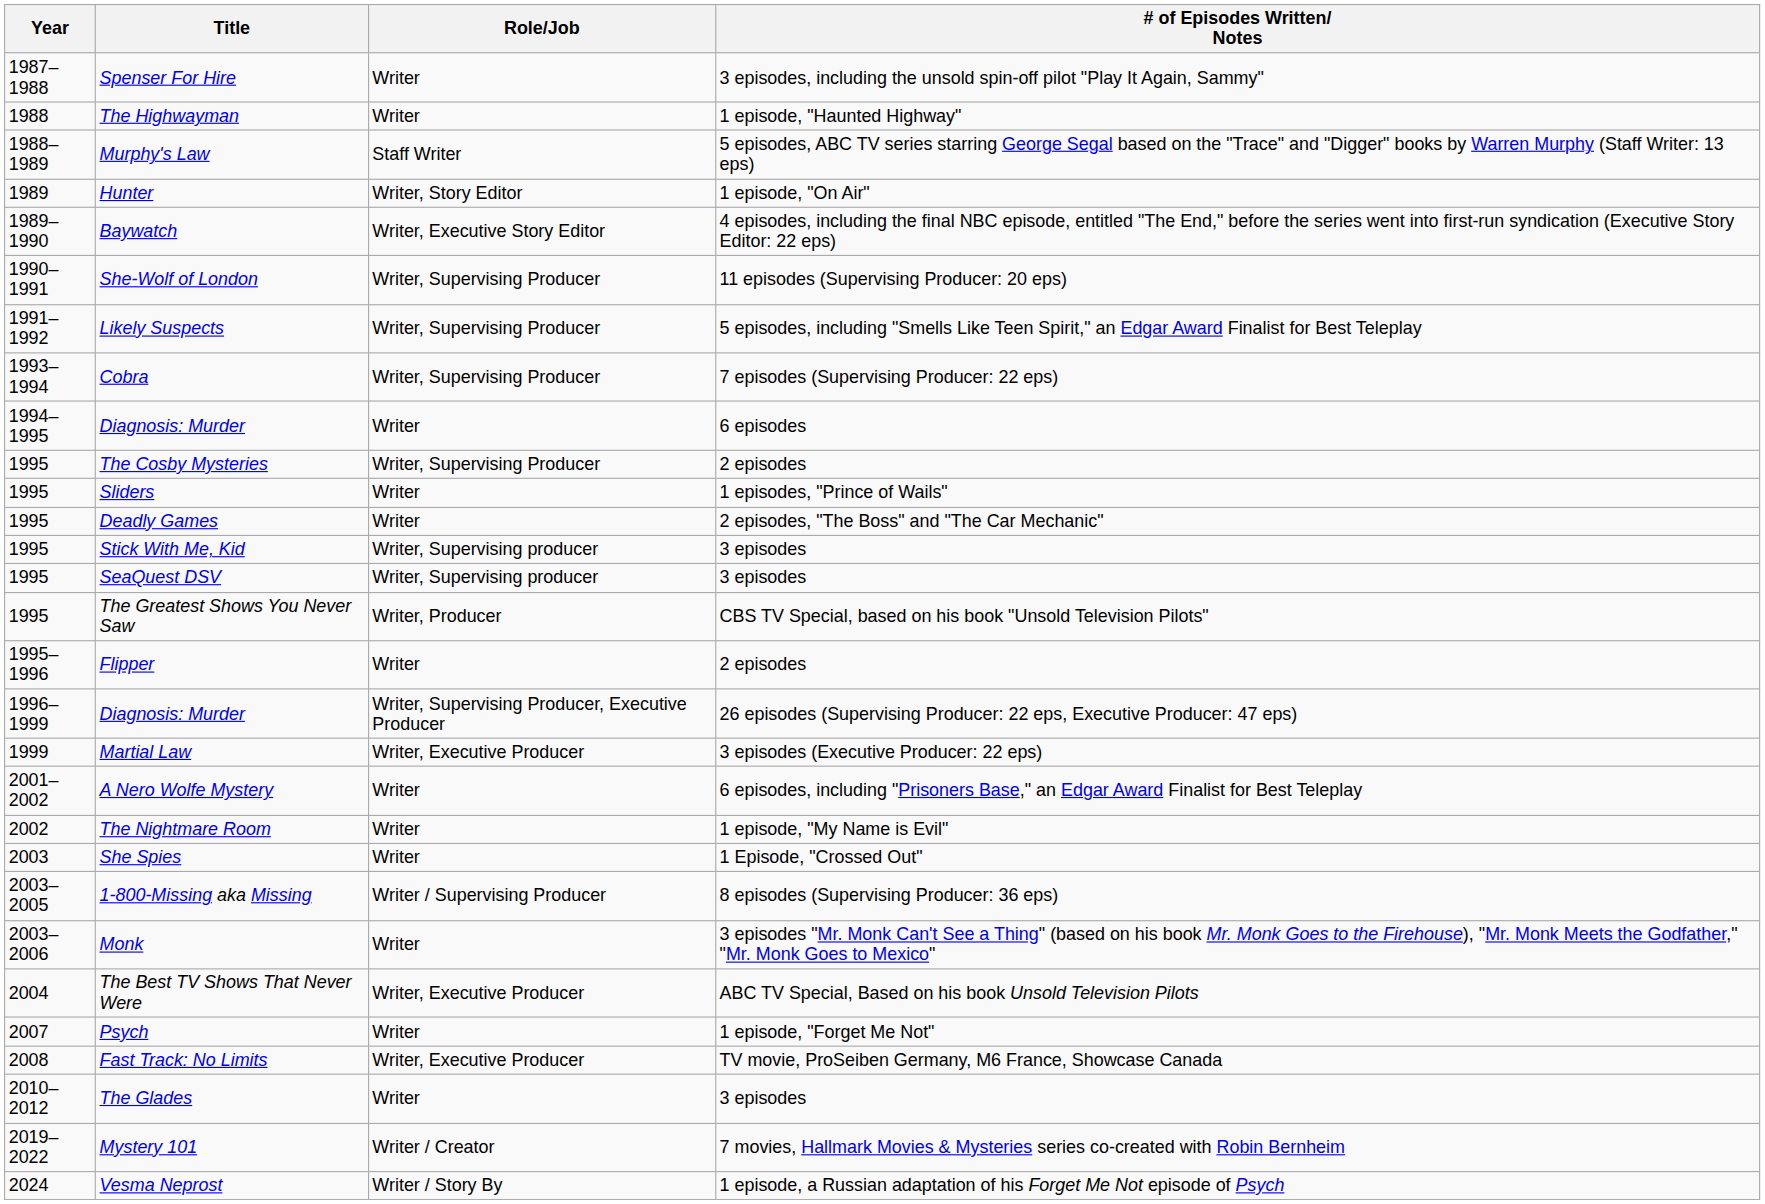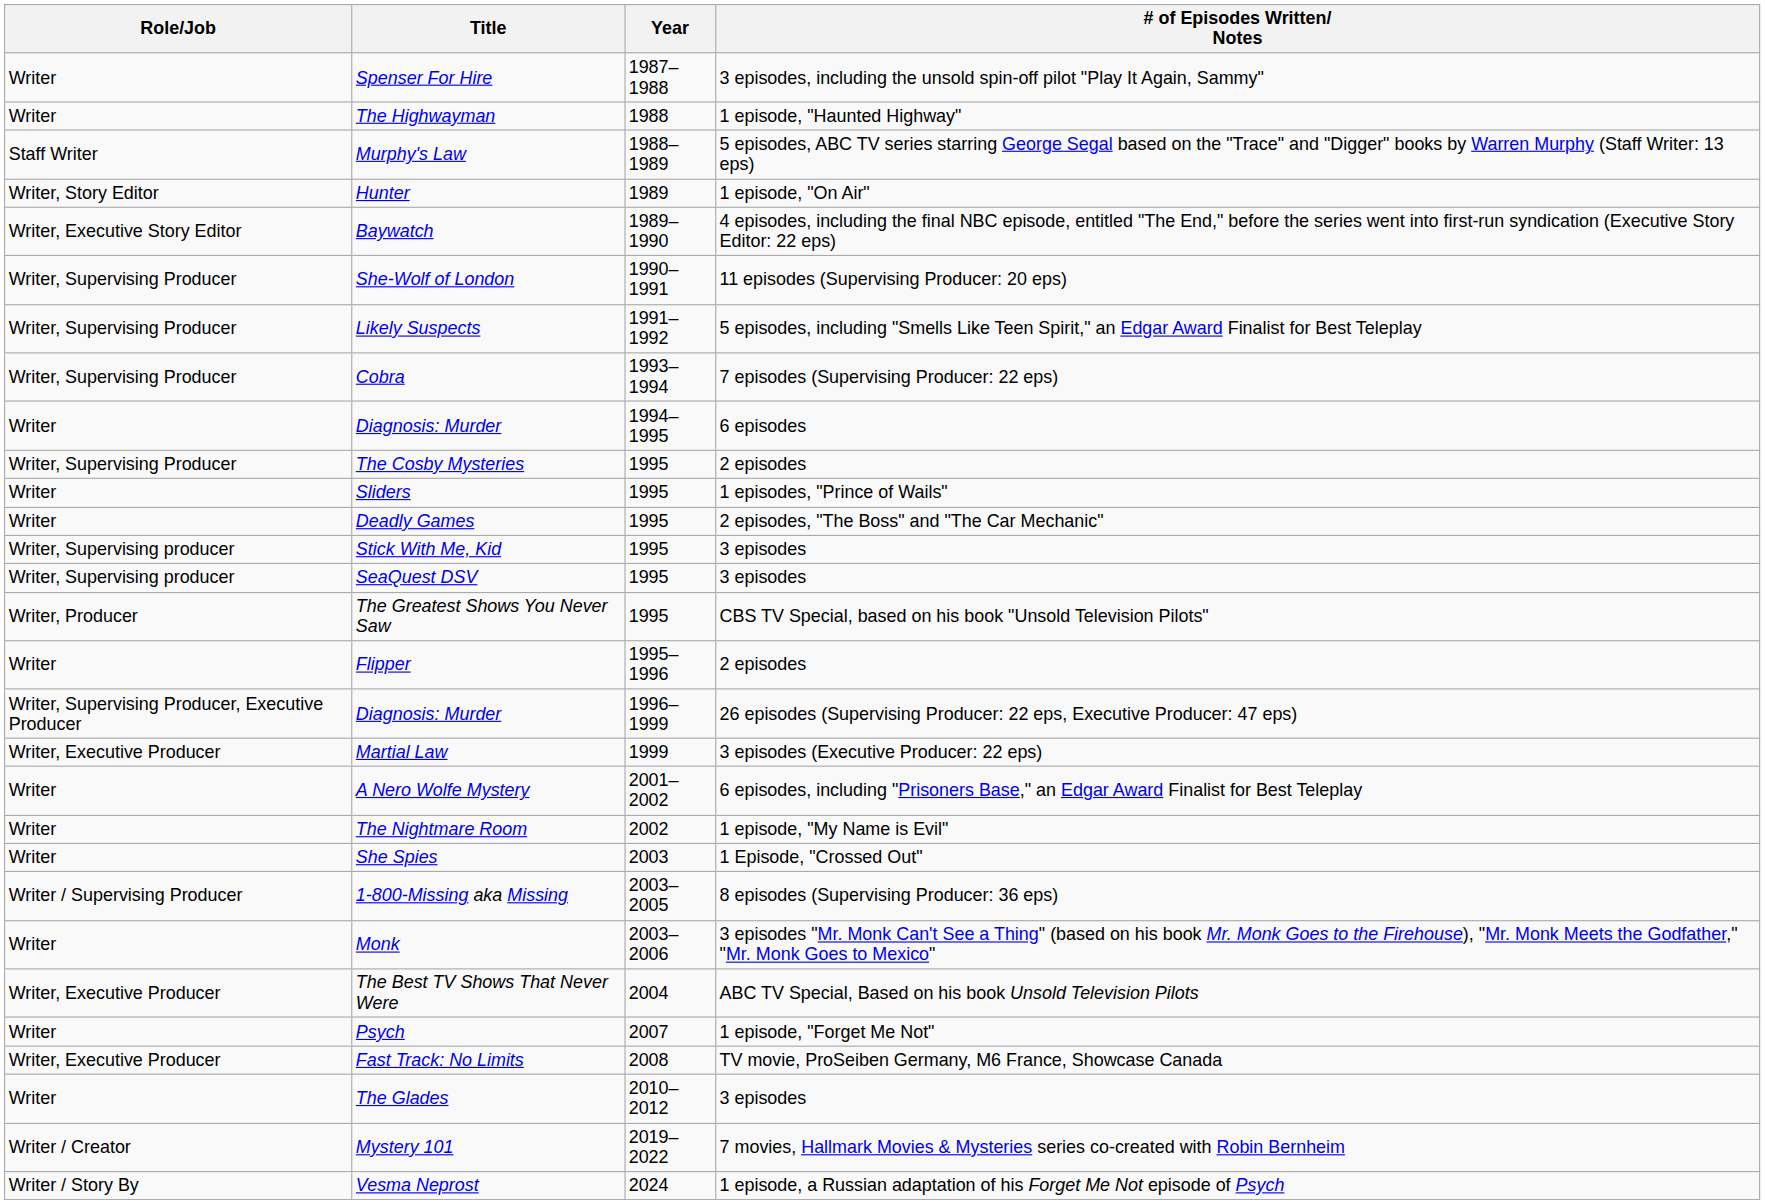 <table class="wikitable sortable">
 <tr style="text-align:center;">
+<th>Role/Job</th>
+<th>Title</th>
 <th>Year</th>
-<th>Title</th>
-<th>Role/Job</th>
 <th># of Episodes Written/<br>Notes</th>
 </tr>
 <tr>
+<td>Writer</td>
+<td><em><a href='#'>Spenser For Hire</a></em></td>
 <td>1987–1988</td>
-<td><em><a href='#'>Spenser For Hire</a></em></td>
-<td>Writer</td>
 <td>3 episodes, including the unsold spin-off pilot "Play It Again, Sammy"</td>
 </tr>
 <tr>
+<td>Writer</td>
+<td><em><a href='#'>The Highwayman</a></em></td>
 <td>1988</td>
-<td><em><a href='#'>The Highwayman</a></em></td>
-<td>Writer</td>
 <td>1 episode, "Haunted Highway"</td>
 </tr>
 <tr>
+<td>Staff Writer</td>
+<td><em><a href='#'>Murphy's Law</a></em></td>
 <td>1988–1989</td>
-<td><em><a href='#'>Murphy's Law</a></em></td>
-<td>Staff Writer</td>
 <td>5 episodes, ABC TV series starring <a href='#'>George Segal</a> based on the "Trace" and "Digger" books by <a href='#'>Warren Murphy</a> (Staff Writer: 13 eps)</td>
 </tr>
 <tr>
+<td>Writer, Story Editor</td>
+<td><em><a href='#'>Hunter</a></em></td>
 <td>1989</td>
-<td><em><a href='#'>Hunter</a></em></td>
-<td>Writer, Story Editor</td>
 <td>1 episode, "On Air"</td>
 </tr>
 <tr>
+<td>Writer, Executive Story Editor</td>
+<td><em><a href='#'>Baywatch</a></em></td>
 <td>1989–1990</td>
-<td><em><a href='#'>Baywatch</a></em></td>
-<td>Writer, Executive Story Editor</td>
 <td>4 episodes, including the final NBC episode, entitled "The End," before the series went into first-run syndication (Executive Story Editor: 22 eps)</td>
 </tr>
 <tr>
+<td>Writer, Supervising Producer</td>
+<td><em><a href='#'>She-Wolf of London</a></em></td>
 <td>1990–1991</td>
-<td><em><a href='#'>She-Wolf of London</a></em></td>
-<td>Writer, Supervising Producer</td>
 <td>11 episodes (Supervising Producer: 20 eps)</td>
 </tr>
 <tr>
+<td>Writer, Supervising Producer</td>
+<td><em><a href='#'>Likely Suspects</a></em></td>
 <td>1991–1992</td>
-<td><em><a href='#'>Likely Suspects</a></em></td>
-<td>Writer, Supervising Producer</td>
 <td>5 episodes, including "Smells Like Teen Spirit," an <a href='#'>Edgar Award</a> Finalist for Best Teleplay</td>
 </tr>
 <tr>
+<td>Writer, Supervising Producer</td>
+<td><em><a href='#'>Cobra</a></em></td>
 <td>1993–1994</td>
-<td><em><a href='#'>Cobra</a></em></td>
-<td>Writer, Supervising Producer</td>
 <td>7 episodes (Supervising Producer: 22 eps)</td>
 </tr>
 <tr>
+<td>Writer</td>
+<td><em><a href='#'>Diagnosis: Murder</a></em></td>
 <td>1994–1995</td>
-<td><em><a href='#'>Diagnosis: Murder</a></em></td>
-<td>Writer</td>
 <td>6 episodes</td>
 </tr>
 <tr>
+<td>Writer, Supervising Producer</td>
+<td><em><a href='#'>The Cosby Mysteries</a></em></td>
 <td>1995</td>
-<td><em><a href='#'>The Cosby Mysteries</a></em></td>
-<td>Writer, Supervising Producer</td>
 <td>2 episodes</td>
 </tr>
 <tr>
+<td>Writer</td>
+<td><em><a href='#'>Sliders</a></em></td>
 <td>1995</td>
-<td><em><a href='#'>Sliders</a></em></td>
-<td>Writer</td>
 <td>1 episodes, "Prince of Wails"</td>
 </tr>
 <tr>
+<td>Writer</td>
+<td><em><a href='#'>Deadly Games</a></em></td>
 <td>1995</td>
-<td><em><a href='#'>Deadly Games</a></em></td>
-<td>Writer</td>
 <td>2 episodes, "The Boss" and "The Car Mechanic"</td>
 </tr>
 <tr>
+<td>Writer, Supervising producer</td>
+<td><em><a href='#'>Stick With Me, Kid</a></em></td>
 <td>1995</td>
-<td><em><a href='#'>Stick With Me, Kid</a></em></td>
-<td>Writer, Supervising producer</td>
 <td>3 episodes</td>
 </tr>
 <tr>
+<td>Writer, Supervising producer</td>
+<td><em><a href='#'>SeaQuest DSV</a></em></td>
 <td>1995</td>
-<td><em><a href='#'>SeaQuest DSV</a></em></td>
-<td>Writer, Supervising producer</td>
 <td>3 episodes</td>
 </tr>
 <tr>
+<td>Writer, Producer</td>
+<td><em>The Greatest Shows You Never Saw</em></td>
 <td>1995</td>
-<td><em>The Greatest Shows You Never Saw</em></td>
-<td>Writer, Producer</td>
 <td>CBS TV Special, based on his book "Unsold Television Pilots"</td>
 </tr>
 <tr>
+<td>Writer</td>
+<td><em><a href='#'>Flipper</a></em></td>
 <td>1995–1996</td>
-<td><em><a href='#'>Flipper</a></em></td>
-<td>Writer</td>
 <td>2 episodes</td>
 </tr>
 <tr>
+<td>Writer, Supervising Producer, Executive Producer</td>
+<td><em><a href='#'>Diagnosis: Murder</a></em></td>
 <td>1996–1999</td>
-<td><em><a href='#'>Diagnosis: Murder</a></em></td>
-<td>Writer, Supervising Producer, Executive Producer</td>
 <td>26 episodes (Supervising Producer: 22 eps, Executive Producer: 47 eps)</td>
 </tr>
 <tr>
+<td>Writer, Executive Producer</td>
+<td><em><a href='#'>Martial Law</a></em></td>
 <td>1999</td>
-<td><em><a href='#'>Martial Law</a></em></td>
-<td>Writer, Executive Producer</td>
 <td>3 episodes (Executive Producer: 22 eps)</td>
 </tr>
 <tr>
+<td>Writer</td>
+<td><em><a href='#'>A Nero Wolfe Mystery</a></em></td>
 <td>2001–2002</td>
-<td><em><a href='#'>A Nero Wolfe Mystery</a></em></td>
-<td>Writer</td>
 <td>6 episodes, including "<a href='#'>Prisoners Base</a>," an <a href='#'>Edgar Award</a> Finalist for Best Teleplay</td>
 </tr>
 <tr>
+<td>Writer</td>
+<td><em><a href='#'>The Nightmare Room</a></em></td>
 <td>2002</td>
-<td><em><a href='#'>The Nightmare Room</a></em></td>
-<td>Writer</td>
 <td>1 episode, "My Name is Evil"</td>
 </tr>
 <tr>
+<td>Writer</td>
+<td><em><a href='#'>She Spies</a></em></td>
 <td>2003</td>
-<td><em><a href='#'>She Spies</a></em></td>
-<td>Writer</td>
 <td>1 Episode, "Crossed Out"</td>
 </tr>
 <tr>
+<td>Writer / Supervising Producer</td>
+<td><em><a href='#'>1-800-Missing</a> aka <a href='#'>Missing</a></em></td>
 <td>2003–2005</td>
-<td><em><a href='#'>1-800-Missing</a> aka <a href='#'>Missing</a></em></td>
-<td>Writer / Supervising Producer</td>
 <td>8 episodes (Supervising Producer: 36 eps)</td>
 </tr>
 <tr>
+<td>Writer</td>
+<td><em><a href='#'>Monk</a></em></td>
 <td>2003–2006</td>
-<td><em><a href='#'>Monk</a></em></td>
-<td>Writer</td>
 <td>3 episodes "<a href='#'>Mr. Monk Can't See a Thing</a>" (based on his book <em><a href='#'>Mr. Monk Goes to the Firehouse</a></em>), "<a href='#'>Mr. Monk Meets the Godfather</a>," "<a href='#'>Mr. Monk Goes to Mexico</a>"</td>
 </tr>
 <tr>
+<td>Writer, Executive Producer</td>
+<td><em>The Best TV Shows That Never Were</em></td>
 <td>2004</td>
-<td><em>The Best TV Shows That Never Were</em></td>
-<td>Writer, Executive Producer</td>
 <td>ABC TV Special, Based on his book <em>Unsold Television Pilots</em></td>
 </tr>
 <tr>
+<td>Writer</td>
+<td><em><a href='#'>Psych</a></em></td>
 <td>2007</td>
-<td><em><a href='#'>Psych</a></em></td>
-<td>Writer</td>
 <td>1 episode, "Forget Me Not"</td>
 </tr>
 <tr>
+<td>Writer, Executive Producer</td>
+<td><em><a href='#'>Fast Track: No Limits</a></em></td>
 <td>2008</td>
-<td><em><a href='#'>Fast Track: No Limits</a></em></td>
-<td>Writer, Executive Producer</td>
 <td>TV movie, ProSeiben Germany, M6 France, Showcase Canada</td>
 </tr>
 <tr>
+<td>Writer</td>
+<td><em><a href='#'>The Glades</a></em></td>
 <td>2010–2012</td>
-<td><em><a href='#'>The Glades</a></em></td>
-<td>Writer</td>
 <td>3 episodes</td>
 </tr>
 <tr>
+<td>Writer / Creator</td>
+<td><em><a href='#'>Mystery 101</a></em></td>
 <td>2019–2022</td>
-<td><em><a href='#'>Mystery 101</a></em></td>
-<td>Writer / Creator</td>
 <td>7 movies, <a href='#'>Hallmark Movies & Mysteries</a> series co-created with <a href='#'>Robin Bernheim</a></td>
 </tr>
 <tr>
+<td>Writer / Story By</td>
+<td><em><a href='#'>Vesma Neprost</a></em></td>
 <td>2024</td>
-<td><em><a href='#'>Vesma Neprost</a></em></td>
-<td>Writer / Story By</td>
 <td>1 episode, a Russian adaptation of his <em>Forget Me Not</em> episode of <em><a href='#'>Psych</a></em></td>
 </tr>
 </table>
